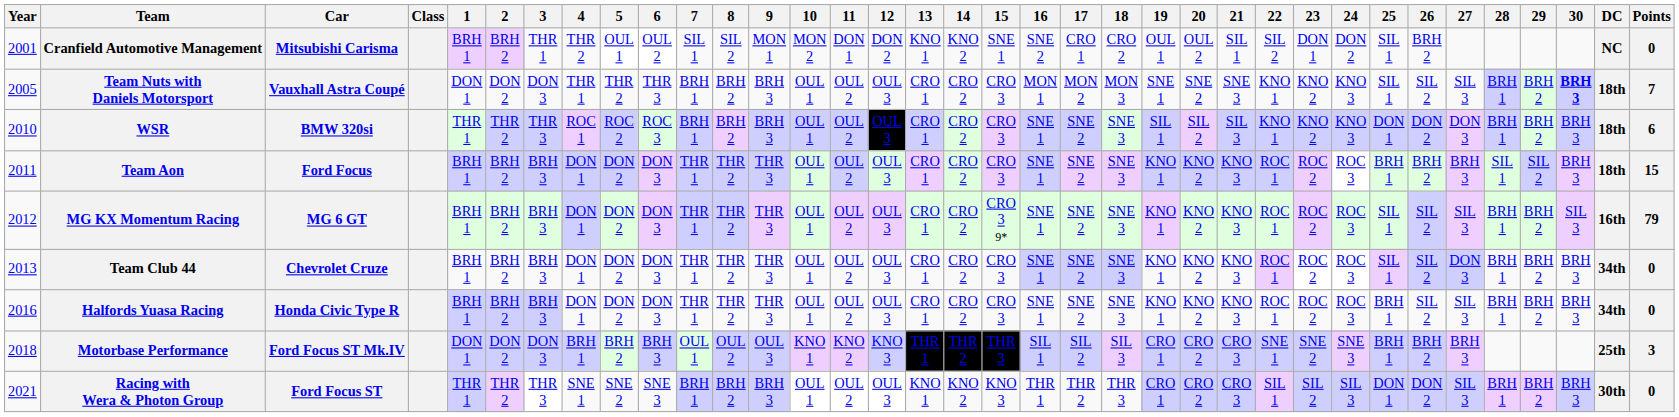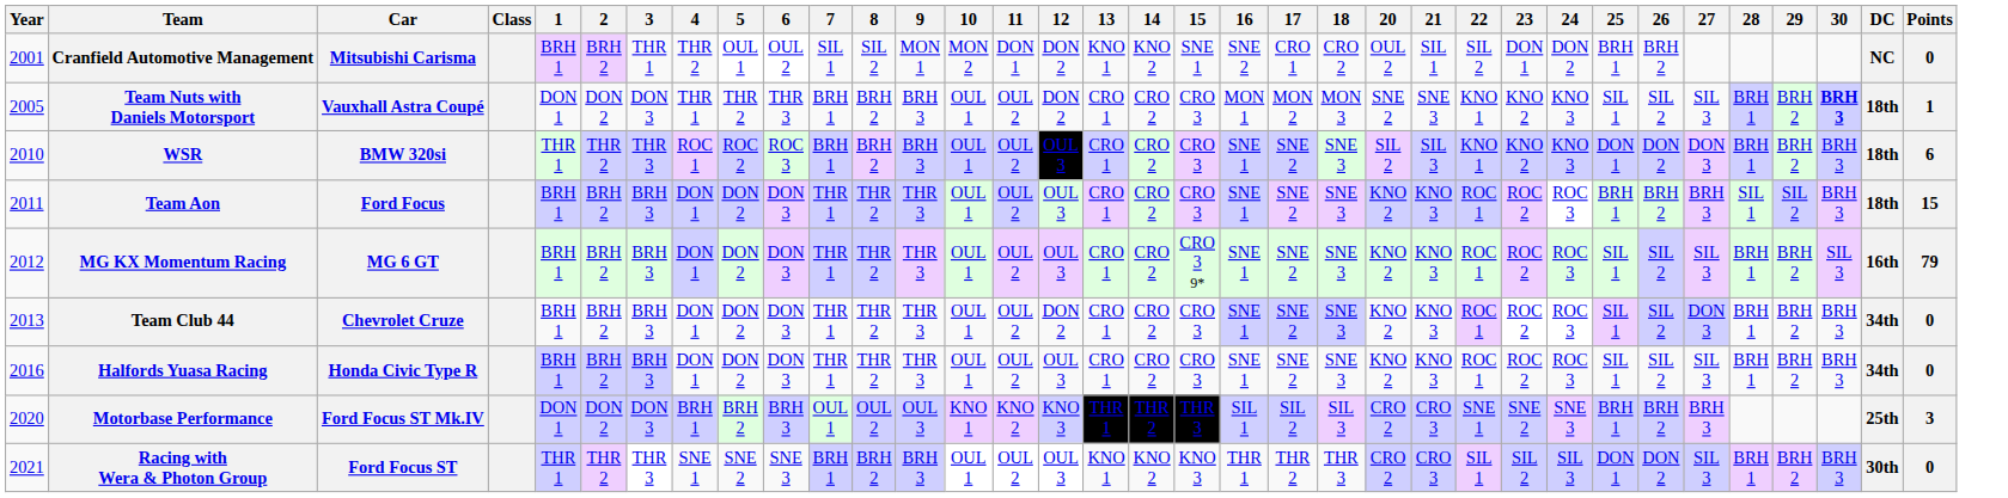 <table class="wikitable" style="text-align:center; font-size:85%">
 <tr>
 <th>Year</th>
 <th>Team</th>
 <th>Car</th>
 <th>Class</th>
 <th>1</th>
 <th>2</th>
 <th>3</th>
 <th>4</th>
 <th>5</th>
 <th>6</th>
 <th>7</th>
 <th>8</th>
 <th>9</th>
 <th>10</th>
 <th>11</th>
 <th>12</th>
 <th>13</th>
 <th>14</th>
 <th>15</th>
 <th>16</th>
 <th>17</th>
 <th>18</th>
-<th>19</th>
 <th>20</th>
 <th>21</th>
 <th>22</th>
 <th>23</th>
 <th>24</th>
 <th>25</th>
 <th>26</th>
 <th>27</th>
 <th>28</th>
 <th>29</th>
 <th>30</th>
 <th>DC</th>
 <th>Points</th>
 </tr>
 <tr>
 <td><a href='#'>2001</a></td>
 <th nowrap>Cranfield Automotive Management</th>
 <th nowrap><a href='#'>Mitsubishi Carisma</a></th>
 <th><span></span></th>
 <td style="background:#EFCFFF;"><a href='#'>BRH<br>1</a><br></td>
 <td style="background:#EFCFFF;"><a href='#'>BRH<br>2</a><br></td>
 <td><a href='#'>THR<br>1</a></td>
 <td><a href='#'>THR<br>2</a></td>
 <td style="background:#FFFFFF;"><a href='#'>OUL<br>1</a><br></td>
 <td style="background:#FFFFFF;"><a href='#'>OUL<br>2</a><br></td>
 <td><a href='#'>SIL<br>1</a></td>
 <td><a href='#'>SIL<br>2</a></td>
 <td><a href='#'>MON<br>1</a></td>
 <td><a href='#'>MON<br>2</a></td>
 <td><a href='#'>DON<br>1</a></td>
 <td><a href='#'>DON<br>2</a></td>
 <td><a href='#'>KNO<br>1</a></td>
 <td><a href='#'>KNO<br>2</a></td>
 <td><a href='#'>SNE<br>1</a></td>
 <td><a href='#'>SNE<br>2</a></td>
 <td><a href='#'>CRO<br>1</a></td>
 <td><a href='#'>CRO<br>2</a></td>
-<td><a href='#'>OUL<br>1</a></td>
 <td><a href='#'>OUL<br>2</a></td>
 <td><a href='#'>SIL<br>1</a></td>
 <td><a href='#'>SIL<br>2</a></td>
 <td><a href='#'>DON<br>1</a></td>
 <td><a href='#'>DON<br>2</a></td>
-<td><a href='#'>SIL<br>1</a></td>
+<td><a href='#'>BRH<br>1</a></td>
 <td><a href='#'>BRH<br>2</a></td>
 <td></td>
 <td></td>
 <td></td>
 <td></td>
 <th>NC</th>
 <th>0</th>
 </tr>
 <tr>
 <td><a href='#'>2005</a></td>
 <th nowrap><a href='#'>Team Nuts with<br>Daniels Motorsport</a></th>
 <th nowrap><a href='#'>Vauxhall Astra Coupé</a></th>
 <th></th>
 <td><a href='#'>DON<br>1</a></td>
 <td><a href='#'>DON<br>2</a></td>
 <td><a href='#'>DON<br>3</a></td>
 <td><a href='#'>THR<br>1</a></td>
 <td><a href='#'>THR<br>2</a></td>
 <td><a href='#'>THR<br>3</a></td>
 <td><a href='#'>BRH<br>1</a></td>
 <td><a href='#'>BRH<br>2</a></td>
 <td><a href='#'>BRH<br>3</a></td>
 <td><a href='#'>OUL<br>1</a></td>
 <td><a href='#'>OUL<br>2</a></td>
-<td><a href='#'>OUL<br>3</a></td>
+<td><a href='#'>DON<br>2</a></td>
 <td><a href='#'>CRO<br>1</a></td>
 <td><a href='#'>CRO<br>2</a></td>
 <td><a href='#'>CRO<br>3</a></td>
 <td><a href='#'>MON<br>1</a></td>
 <td><a href='#'>MON<br>2</a></td>
 <td><a href='#'>MON<br>3</a></td>
-<td><a href='#'>SNE<br>1</a></td>
 <td><a href='#'>SNE<br>2</a></td>
 <td><a href='#'>SNE<br>3</a></td>
 <td><a href='#'>KNO<br>1</a></td>
 <td><a href='#'>KNO<br>2</a></td>
 <td><a href='#'>KNO<br>3</a></td>
 <td><a href='#'>SIL<br>1</a></td>
 <td><a href='#'>SIL<br>2</a></td>
 <td><a href='#'>SIL<br>3</a></td>
 <td style="background:#CFCFFF;"><a href='#'>BRH<br>1</a><br></td>
 <td style="background:#DFFFDF;"><a href='#'>BRH<br>2</a><br></td>
 <td style="background:#CFCFFF;"><strong><a href='#'>BRH<br>3</a></strong><br></td>
 <th>18th</th>
-<th>7</th>
+<th>1</th>
 </tr>
 <tr>
 <td><a href='#'>2010</a></td>
 <th nowrap><a href='#'>WSR</a></th>
 <th nowrap><a href='#'>BMW 320si</a></th>
 <th></th>
 <td style="background:#DFFFDF;"><a href='#'>THR<br>1</a><br></td>
 <td style="background:#CFCFFF;"><a href='#'>THR<br>2</a><br></td>
 <td style="background:#CFCFFF;"><a href='#'>THR<br>3</a><br></td>
 <td style="background:#EFCFFF;"><a href='#'>ROC<br>1</a><br></td>
 <td style="background:#CFCFFF;"><a href='#'>ROC<br>2</a><br></td>
 <td style="background:#DFFFDF;"><a href='#'>ROC<br>3</a><br></td>
 <td style="background:#CFCFFF;"><a href='#'>BRH<br>1</a><br></td>
 <td style="background:#EFCFFF;"><a href='#'>BRH<br>2</a><br></td>
 <td style="background:#CFCFFF;"><a href='#'>BRH<br>3</a><br></td>
 <td style="background:#CFCFFF;"><a href='#'>OUL<br>1</a><br></td>
 <td style="background:#CFCFFF;"><a href='#'>OUL<br>2</a><br></td>
 <td style="background:#000000; color:white"><a href='#'><span>OUL<br>3</span></a><br></td>
 <td style="background:#CFCFFF;"><a href='#'>CRO<br>1</a><br></td>
 <td style="background:#DFFFDF;"><a href='#'>CRO<br>2</a><br></td>
 <td style="background:#EFCFFF;"><a href='#'>CRO<br>3</a><br></td>
 <td style="background:#CFCFFF;"><a href='#'>SNE<br>1</a><br></td>
 <td style="background:#CFCFFF;"><a href='#'>SNE<br>2</a><br></td>
 <td style="background:#DFFFDF;"><a href='#'>SNE<br>3</a><br></td>
-<td style="background:#CFCFFF;"><a href='#'>SIL<br>1</a><br></td>
 <td style="background:#EFCFFF;"><a href='#'>SIL<br>2</a><br></td>
 <td style="background:#CFCFFF;"><a href='#'>SIL<br>3</a><br></td>
 <td style="background:#CFCFFF;"><a href='#'>KNO<br>1</a><br></td>
 <td style="background:#CFCFFF;"><a href='#'>KNO<br>2</a><br></td>
 <td style="background:#CFCFFF;"><a href='#'>KNO<br>3</a><br></td>
 <td style="background:#CFCFFF;"><a href='#'>DON<br>1</a><br></td>
 <td style="background:#CFCFFF;"><a href='#'>DON<br>2</a><br></td>
 <td style="background:#EFCFFF;"><a href='#'>DON<br>3</a><br></td>
 <td style="background:#CFCFFF;"><a href='#'>BRH<br>1</a><br></td>
 <td style="background:#DFFFDF;"><a href='#'>BRH<br>2</a><br></td>
 <td style="background:#CFCFFF;"><a href='#'>BRH<br>3</a><br></td>
 <th>18th</th>
 <th>6</th>
 </tr>
 <tr>
 <td><a href='#'>2011</a></td>
 <th nowrap><a href='#'>Team Aon</a></th>
 <th nowrap><a href='#'>Ford Focus</a></th>
 <th></th>
 <td style="background:#CFCFFF;"><a href='#'>BRH<br>1</a><br></td>
 <td style="background:#CFCFFF;"><a href='#'>BRH<br>2</a><br></td>
 <td style="background:#CFCFFF;"><a href='#'>BRH<br>3</a><br></td>
 <td style="background:#CFCFFF;"><a href='#'>DON<br>1</a><br></td>
 <td style="background:#CFCFFF;"><a href='#'>DON<br>2</a><br></td>
 <td style="background:#EFCFFF;"><a href='#'>DON<br>3</a><br></td>
 <td style="background:#CFCFFF;"><a href='#'>THR<br>1</a><br></td>
 <td style="background:#CFCFFF;"><a href='#'>THR<br>2</a><br></td>
 <td style="background:#CFCFFF;"><a href='#'>THR<br>3</a><br></td>
 <td style="background:#DFFFDF;"><a href='#'>OUL<br>1</a><br></td>
 <td style="background:#CFCFFF;"><a href='#'>OUL<br>2</a><br></td>
 <td style="background:#DFFFDF;"><a href='#'>OUL<br>3</a><br></td>
 <td style="background:#EFCFFF;"><a href='#'>CRO<br>1</a><br></td>
 <td style="background:#DFFFDF;"><a href='#'>CRO<br>2</a><br></td>
 <td style="background:#EFCFFF;"><a href='#'>CRO<br>3</a><br></td>
 <td style="background:#CFCFFF;"><a href='#'>SNE<br>1</a><br></td>
 <td style="background:#EFCFFF;"><a href='#'>SNE<br>2</a><br></td>
 <td style="background:#EFCFFF;"><a href='#'>SNE<br>3</a><br></td>
-<td style="background:#CFCFFF;"><a href='#'>KNO<br>1</a><br></td>
 <td style="background:#CFCFFF;"><a href='#'>KNO<br>2</a><br></td>
 <td style="background:#CFCFFF;"><a href='#'>KNO<br>3</a><br></td>
 <td style="background:#CFCFFF;"><a href='#'>ROC<br>1</a><br></td>
 <td style="background:#EFCFFF;"><a href='#'>ROC<br>2</a><br></td>
 <td style="background:#FFFFFF;"><a href='#'>ROC<br>3</a><br></td>
 <td style="background:#DFFFDF;"><a href='#'>BRH<br>1</a><br></td>
 <td style="background:#DFFFDF;"><a href='#'>BRH<br>2</a><br></td>
 <td style="background:#EFCFFF;"><a href='#'>BRH<br>3</a><br></td>
 <td style="background:#DFFFDF;"><a href='#'>SIL<br>1</a><br></td>
 <td style="background:#CFCFFF;"><a href='#'>SIL<br>2</a><br></td>
 <td style="background:#EFCFFF;"><a href='#'>BRH<br>3</a><br></td>
 <th>18th</th>
 <th>15</th>
 </tr>
 <tr>
 <td><a href='#'>2012</a></td>
 <th nowrap><a href='#'>MG KX Momentum Racing</a></th>
 <th nowrap><a href='#'>MG 6 GT</a></th>
 <th></th>
 <td style="background:#DFFFDF;"><a href='#'>BRH<br>1</a><br></td>
 <td style="background:#DFFFDF;"><a href='#'>BRH<br>2</a><br></td>
 <td style="background:#DFFFDF;"><a href='#'>BRH<br>3</a><br></td>
 <td style="background:#CFCFFF;"><a href='#'>DON<br>1</a><br></td>
 <td style="background:#DFFFDF;"><a href='#'>DON<br>2</a><br></td>
 <td style="background:#EFCFFF;"><a href='#'>DON<br>3</a><br></td>
 <td style="background:#CFCFFF;"><a href='#'>THR<br>1</a><br></td>
 <td style="background:#CFCFFF;"><a href='#'>THR<br>2</a><br></td>
 <td style="background:#EFCFFF;"><a href='#'>THR<br>3</a><br></td>
 <td style="background:#DFFFDF;"><a href='#'>OUL<br>1</a><br></td>
 <td style="background:#EFCFFF;"><a href='#'>OUL<br>2</a><br></td>
 <td style="background:#EFCFFF;"><a href='#'>OUL<br>3</a><br></td>
 <td style="background:#DFFFDF;"><a href='#'>CRO<br>1</a><br></td>
 <td style="background:#DFFFDF;"><a href='#'>CRO<br>2</a><br></td>
 <td style="background:#DFFFDF;"><a href='#'>CRO<br>3</a><br><small>9*</small></td>
 <td style="background:#DFFFDF;"><a href='#'>SNE<br>1</a><br></td>
 <td style="background:#DFFFDF;"><a href='#'>SNE<br>2</a><br></td>
 <td style="background:#DFFFDF;"><a href='#'>SNE<br>3</a><br></td>
-<td style="background:#EFCFFF;"><a href='#'>KNO<br>1</a><br></td>
 <td style="background:#DFFFDF;"><a href='#'>KNO<br>2</a><br></td>
 <td style="background:#DFFFDF;"><a href='#'>KNO<br>3</a><br></td>
 <td style="background:#DFFFDF;"><a href='#'>ROC<br>1</a><br></td>
 <td style="background:#EFCFFF;"><a href='#'>ROC<br>2</a><br></td>
 <td style="background:#DFFFDF;"><a href='#'>ROC<br>3</a><br></td>
 <td style="background:#DFFFDF;"><a href='#'>SIL<br>1</a><br></td>
 <td style="background:#CFCFFF;"><a href='#'>SIL<br>2</a><br></td>
 <td style="background:#EFCFFF;"><a href='#'>SIL<br>3</a><br></td>
 <td style="background:#DFFFDF;"><a href='#'>BRH<br>1</a><br></td>
 <td style="background:#DFFFDF;"><a href='#'>BRH<br>2</a><br></td>
 <td style="background:#EFCFFF;"><a href='#'>SIL<br>3</a><br></td>
 <th>16th</th>
 <th>79</th>
 </tr>
 <tr>
 <td><a href='#'>2013</a></td>
 <th nowrap>Team Club 44</th>
 <th nowrap><a href='#'>Chevrolet Cruze</a></th>
 <th></th>
 <td><a href='#'>BRH<br>1</a></td>
 <td><a href='#'>BRH<br>2</a></td>
 <td><a href='#'>BRH<br>3</a></td>
 <td><a href='#'>DON<br>1</a></td>
 <td><a href='#'>DON<br>2</a></td>
 <td><a href='#'>DON<br>3</a></td>
 <td><a href='#'>THR<br>1</a></td>
 <td><a href='#'>THR<br>2</a></td>
 <td><a href='#'>THR<br>3</a></td>
 <td><a href='#'>OUL<br>1</a></td>
 <td><a href='#'>OUL<br>2</a></td>
-<td><a href='#'>OUL<br>3</a></td>
+<td><a href='#'>DON<br>2</a></td>
 <td><a href='#'>CRO<br>1</a></td>
 <td><a href='#'>CRO<br>2</a></td>
 <td><a href='#'>CRO<br>3</a></td>
 <td style="background:#CFCFFF;"><a href='#'>SNE<br>1</a><br></td>
 <td style="background:#CFCFFF;"><a href='#'>SNE<br>2</a><br></td>
 <td style="background:#CFCFFF;"><a href='#'>SNE<br>3</a><br></td>
-<td><a href='#'>KNO<br>1</a></td>
 <td><a href='#'>KNO<br>2</a></td>
 <td><a href='#'>KNO<br>3</a></td>
 <td style="background:#EFCFFF;"><a href='#'>ROC<br>1</a><br></td>
 <td style="background:#FFFFFF;"><a href='#'>ROC<br>2</a><br></td>
 <td style="background:#FFFFFF;"><a href='#'>ROC<br>3</a><br></td>
 <td style="background:#EFCFFF;"><a href='#'>SIL<br>1</a><br></td>
 <td style="background:#CFCFFF;"><a href='#'>SIL<br>2</a><br></td>
 <td style="background:#CFCFFF;"><a href='#'>DON<br>3</a><br></td>
 <td><a href='#'>BRH<br>1</a></td>
 <td><a href='#'>BRH<br>2</a></td>
 <td><a href='#'>BRH<br>3</a></td>
 <th>34th</th>
 <th>0</th>
 </tr>
 <tr>
 <td><a href='#'>2016</a></td>
 <th nowrap><a href='#'>Halfords Yuasa Racing</a></th>
 <th nowrap><a href='#'>Honda Civic Type R</a></th>
 <th></th>
 <td style="background:#CFCFFF;"><a href='#'>BRH<br>1</a><br></td>
 <td style="background:#CFCFFF;"><a href='#'>BRH<br>2</a><br></td>
 <td style="background:#CFCFFF;"><a href='#'>BRH<br>3</a><br></td>
 <td><a href='#'>DON<br>1</a></td>
 <td><a href='#'>DON<br>2</a></td>
 <td><a href='#'>DON<br>3</a></td>
 <td><a href='#'>THR<br>1</a></td>
 <td><a href='#'>THR<br>2</a></td>
 <td><a href='#'>THR<br>3</a></td>
 <td><a href='#'>OUL<br>1</a></td>
 <td><a href='#'>OUL<br>2</a></td>
 <td><a href='#'>OUL<br>3</a></td>
 <td><a href='#'>CRO<br>1</a></td>
 <td><a href='#'>CRO<br>2</a></td>
 <td><a href='#'>CRO<br>3</a></td>
 <td><a href='#'>SNE<br>1</a></td>
 <td><a href='#'>SNE<br>2</a></td>
 <td><a href='#'>SNE<br>3</a></td>
-<td><a href='#'>KNO<br>1</a></td>
 <td><a href='#'>KNO<br>2</a></td>
 <td><a href='#'>KNO<br>3</a></td>
 <td><a href='#'>ROC<br>1</a></td>
 <td><a href='#'>ROC<br>2</a></td>
 <td><a href='#'>ROC<br>3</a></td>
-<td><a href='#'>BRH<br>1</a></td>
+<td><a href='#'>SIL<br>1</a></td>
 <td><a href='#'>SIL<br>2</a></td>
 <td><a href='#'>SIL<br>3</a></td>
 <td><a href='#'>BRH<br>1</a></td>
 <td><a href='#'>BRH<br>2</a></td>
 <td><a href='#'>BRH<br>3</a></td>
 <th>34th</th>
 <th>0</th>
 </tr>
 <tr>
-<td><a href='#'>2018</a></td>
+<td><a href='#'>2020</a></td>
 <th nowrap><a href='#'>Motorbase Performance</a></th>
 <th nowrap><a href='#'>Ford Focus ST Mk.IV</a></th>
 <th></th>
 <td style="background:#CFCFFF;"><a href='#'>DON<br>1</a><br></td>
 <td style="background:#CFCFFF;"><a href='#'>DON<br>2</a><br></td>
 <td style="background:#CFCFFF;"><a href='#'>DON<br>3</a><br></td>
 <td style="background:#CFCFFF;"><a href='#'>BRH<br>1</a><br></td>
 <td style="background:#DFFFDF;"><a href='#'>BRH<br>2</a><br></td>
 <td style="background:#CFCFFF;"><a href='#'>BRH<br>3</a><br></td>
 <td style="background:#DFFFDF;"><a href='#'>OUL<br>1</a><br></td>
 <td style="background:#CFCFFF;"><a href='#'>OUL<br>2</a><br></td>
 <td style="background:#CFCFFF;"><a href='#'>OUL<br>3</a><br></td>
 <td style="background:#EFCFFF;"><a href='#'>KNO<br>1</a><br></td>
 <td style="background:#EFCFFF;"><a href='#'>KNO<br>2</a><br></td>
 <td style="background:#CFCFFF;"><a href='#'>KNO<br>3</a><br></td>
 <td style="background:#000000; color:white"><a href='#'><span>THR<br>1</span></a><br></td>
 <td style="background:#000000; color:white"><a href='#'><span>THR<br>2</span></a><br></td>
 <td style="background:#000000; color:white"><a href='#'><span>THR<br>3</span></a><br></td>
 <td style="background:#CFCFFF;"><a href='#'>SIL<br>1</a><br></td>
 <td style="background:#CFCFFF;"><a href='#'>SIL<br>2</a><br></td>
 <td style="background:#EFCFFF;"><a href='#'>SIL<br>3</a><br></td>
-<td style="background:#CFCFFF;"><a href='#'>CRO<br>1</a><br></td>
 <td style="background:#CFCFFF;"><a href='#'>CRO<br>2</a><br></td>
 <td style="background:#CFCFFF;"><a href='#'>CRO<br>3</a><br></td>
 <td style="background:#CFCFFF;"><a href='#'>SNE<br>1</a><br></td>
 <td style="background:#CFCFFF;"><a href='#'>SNE<br>2</a><br></td>
 <td style="background:#EFCFFF;"><a href='#'>SNE<br>3</a><br></td>
 <td style="background:#CFCFFF;"><a href='#'>BRH<br>1</a><br></td>
 <td style="background:#CFCFFF;"><a href='#'>BRH<br>2</a><br></td>
 <td style="background:#EFCFFF;"><a href='#'>BRH<br>3</a><br></td>
 <td></td>
 <td></td>
 <td></td>
 <th>25th</th>
 <th>3</th>
 </tr>
 <tr>
 <td><a href='#'>2021</a></td>
 <th nowrap><a href='#'>Racing with<br>Wera & Photon Group</a></th>
 <th nowrap><a href='#'>Ford Focus ST</a></th>
 <th></th>
 <td style="background:#CFCFFF;"><a href='#'>THR<br>1</a><br></td>
 <td style="background:#EFCFFF;"><a href='#'>THR<br>2</a><br></td>
 <td style="background:#FFFFFF;"><a href='#'>THR<br>3</a><br></td>
 <td><a href='#'>SNE<br>1</a></td>
 <td><a href='#'>SNE<br>2</a></td>
 <td><a href='#'>SNE<br>3</a></td>
 <td style="background:#CFCFFF;"><a href='#'>BRH<br>1</a><br></td>
 <td style="background:#CFCFFF;"><a href='#'>BRH<br>2</a><br></td>
 <td style="background:#CFCFFF;"><a href='#'>BRH<br>3</a><br></td>
 <td style="background:#FFFFFF;"><a href='#'>OUL<br>1</a><br></td>
 <td style="background:#FFFFFF;"><a href='#'>OUL<br>2</a><br></td>
 <td style="background:#FFFFFF;"><a href='#'>OUL<br>3</a><br></td>
 <td><a href='#'>KNO<br>1</a></td>
 <td><a href='#'>KNO<br>2</a></td>
 <td><a href='#'>KNO<br>3</a></td>
 <td><a href='#'>THR<br>1</a></td>
 <td><a href='#'>THR<br>2</a></td>
 <td><a href='#'>THR<br>3</a></td>
-<td style="background:#CFCFFF;"><a href='#'>CRO<br>1</a><br></td>
 <td style="background:#CFCFFF;"><a href='#'>CRO<br>2</a><br></td>
 <td style="background:#CFCFFF;"><a href='#'>CRO<br>3</a><br></td>
 <td style="background:#EFCFFF;"><a href='#'>SIL<br>1</a><br></td>
 <td style="background:#CFCFFF;"><a href='#'>SIL<br>2</a><br></td>
 <td style="background:#CFCFFF;"><a href='#'>SIL<br>3</a><br></td>
 <td style="background:#CFCFFF;"><a href='#'>DON<br>1</a><br></td>
 <td style="background:#CFCFFF;"><a href='#'>DON<br>2</a><br></td>
 <td style="background:#CFCFFF;"><a href='#'>SIL<br>3</a><br></td>
 <td style="background:#EFCFFF;"><a href='#'>BRH<br>1</a><br></td>
 <td style="background:#EFCFFF;"><a href='#'>BRH<br>2</a><br></td>
 <td style="background:#CFCFFF;"><a href='#'>BRH<br>3</a><br></td>
 <th>30th</th>
 <th>0</th>
 </tr>
 </table>
